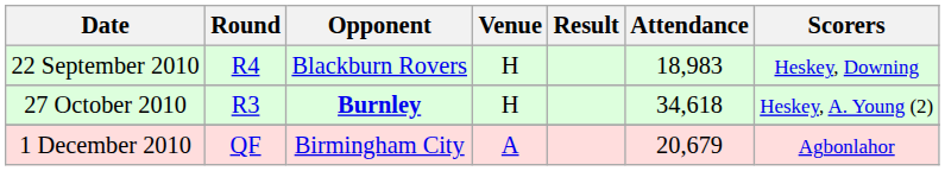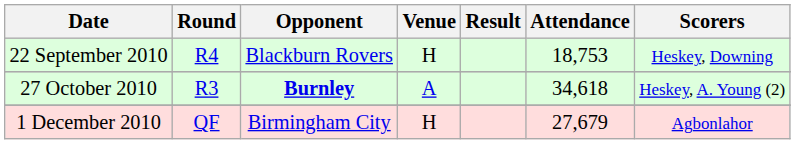 <table class="wikitable sortable" style="font-size:95%; text-align:center">
 <tr>
 <th>Date</th>
 <th>Round</th>
 <th>Opponent</th>
 <th>Venue</th>
 <th>Result</th>
 <th>Attendance</th>
 <th>Scorers</th>
 </tr>
 <tr bgcolor="#ddffdd">
 <td>22 September 2010</td>
 <td><a href='#'>R4</a></td>
 <td><a href='#'>Blackburn Rovers</a></td>
 <td>H</td>
 <td></td>
-<td>18,983</td>
+<td>18,753</td>
 <td><small><a href='#'>Heskey</a>, <a href='#'>Downing</a></small></td>
 </tr>
 <tr>
 </tr>
 <tr bgcolor="#ddffdd">
 <td>27 October 2010</td>
 <td><a href='#'>R3</a></td>
 <td><strong><a href='#'>Burnley</a></strong></td>
-<td>H</td>
+<td><a href='#'>A</a></td>
 <td></td>
 <td>34,618</td>
 <td><small><a href='#'>Heskey</a>, <a href='#'>A. Young</a> (2)</small></td>
 </tr>
 <tr>
 </tr>
 <tr bgcolor="#ffdddd">
 <td>1 December 2010</td>
 <td><a href='#'>QF</a></td>
 <td> <a href='#'>Birmingham City</a></td>
-<td><a href='#'>A</a></td>
+<td>H</td>
 <td></td>
-<td>20,679</td>
+<td>27,679</td>
 <td><small><a href='#'>Agbonlahor</a></small></td>
 </tr>
 </table>
